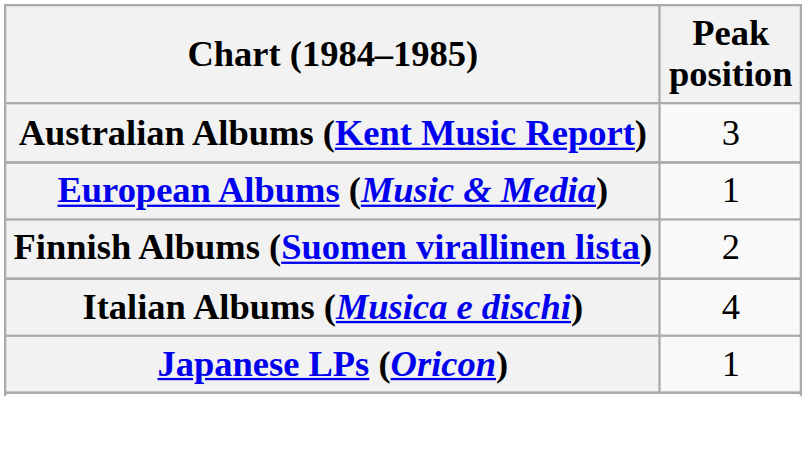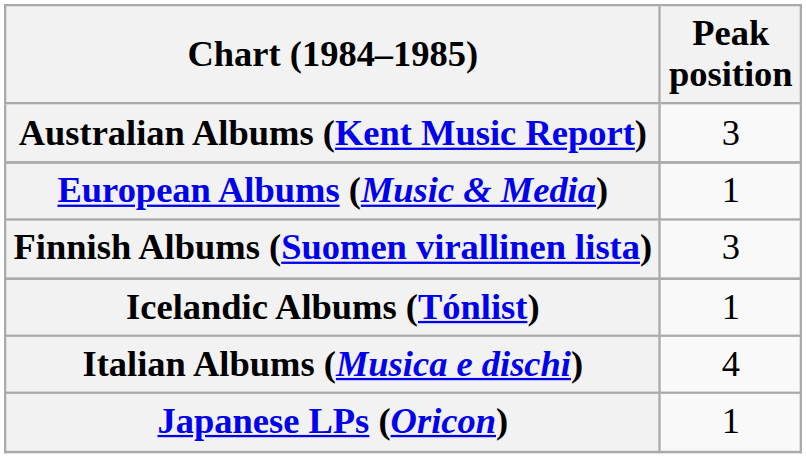 <table class="wikitable sortable plainrowheaders" style="text-align:center">
 <tr>
 <th scope="col">Chart (1984–1985)</th>
 <th scope="col">Peak<br>position</th>
 </tr>
 <tr>
 <th scope="row">Australian Albums (<a href='#'>Kent Music Report</a>)</th>
 <td>3</td>
 </tr>
 <tr>
 </tr>
 <tr>
 </tr>
 <tr>
 </tr>
 <tr>
 <th scope="row"><a href='#'>European Albums</a> (<em><a href='#'>Music & Media</a></em>)</th>
 <td>1</td>
 </tr>
 <tr>
 <th scope="row">Finnish Albums (<a href='#'>Suomen virallinen lista</a>)</th>
-<td>2</td>
+<td>3</td>
 </tr>
 <tr>
+</tr>
+<tr>
+<th scope="row">Icelandic Albums (<a href='#'>Tónlist</a>)</th>
+<td>1</td>
 </tr>
 <tr>
 <th scope="row">Italian Albums (<em><a href='#'>Musica e dischi</a></em>)</th>
 <td>4</td>
 </tr>
 <tr>
 <th scope="row"><a href='#'>Japanese LPs</a> (<em><a href='#'>Oricon</a></em>)</th>
 <td>1</td>
 </tr>
 <tr>
 </tr>
 <tr>
 </tr>
 <tr>
 </tr>
 <tr>
 </tr>
 <tr>
 </tr>
 <tr>
 </tr>
 </table>
